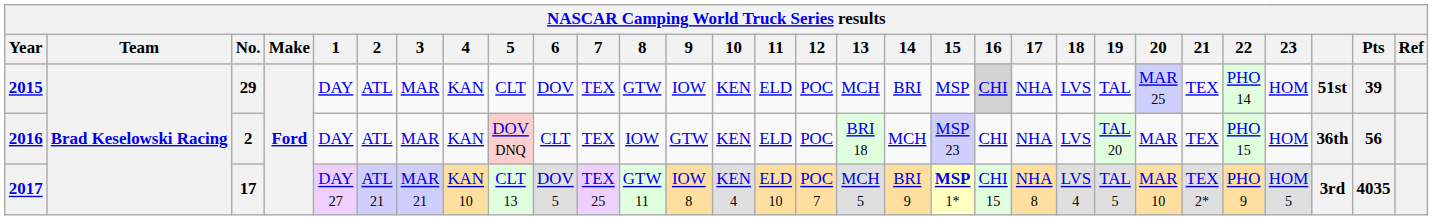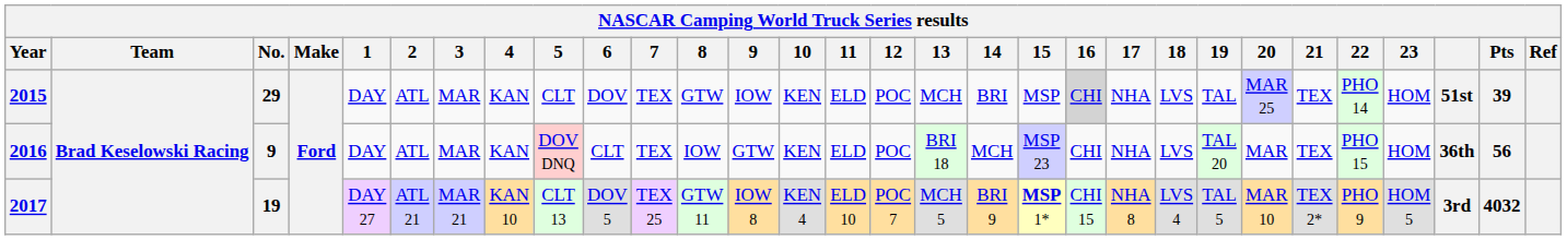 <table class="wikitable" style="text-align:center; font-size:75%">
 <tr>
 <th colspan=45><a href='#'>NASCAR Camping World Truck Series</a> results</th>
 </tr>
 <tr>
 <th>Year</th>
 <th>Team</th>
 <th>No.</th>
 <th>Make</th>
 <th>1</th>
 <th>2</th>
 <th>3</th>
 <th>4</th>
 <th>5</th>
 <th>6</th>
 <th>7</th>
 <th>8</th>
 <th>9</th>
 <th>10</th>
 <th>11</th>
 <th>12</th>
 <th>13</th>
 <th>14</th>
 <th>15</th>
 <th>16</th>
 <th>17</th>
 <th>18</th>
 <th>19</th>
 <th>20</th>
 <th>21</th>
 <th>22</th>
 <th>23</th>
 <th></th>
 <th>Pts</th>
 <th>Ref</th>
 </tr>
 <tr>
 <th><a href='#'>2015</a></th>
 <th rowspan=3><a href='#'>Brad Keselowski Racing</a></th>
 <th>29</th>
 <th rowspan=3><a href='#'>Ford</a></th>
 <td><a href='#'>DAY</a></td>
 <td><a href='#'>ATL</a></td>
 <td><a href='#'>MAR</a></td>
 <td><a href='#'>KAN</a></td>
 <td><a href='#'>CLT</a></td>
 <td><a href='#'>DOV</a></td>
 <td><a href='#'>TEX</a></td>
 <td><a href='#'>GTW</a></td>
 <td><a href='#'>IOW</a></td>
 <td><a href='#'>KEN</a></td>
 <td><a href='#'>ELD</a></td>
 <td><a href='#'>POC</a></td>
 <td><a href='#'>MCH</a></td>
 <td><a href='#'>BRI</a></td>
 <td><a href='#'>MSP</a></td>
 <td style="background: lightgrey;"><a href='#'>CHI</a></td>
 <td><a href='#'>NHA</a></td>
 <td><a href='#'>LVS</a></td>
 <td><a href='#'>TAL</a></td>
 <td style="background:#CFCFFF;"><a href='#'>MAR</a><br><small>25</small></td>
 <td><a href='#'>TEX</a></td>
 <td style="background:#DFFFDF;"><a href='#'>PHO</a><br><small>14</small></td>
 <td><a href='#'>HOM</a></td>
 <th>51st</th>
 <th>39</th>
 <th></th>
 </tr>
 <tr>
 <th><a href='#'>2016</a></th>
-<th>2</th>
+<th>9</th>
 <td><a href='#'>DAY</a></td>
 <td><a href='#'>ATL</a></td>
 <td><a href='#'>MAR</a></td>
 <td><a href='#'>KAN</a></td>
 <td style="background:#FFCFCF;"><a href='#'>DOV</a><br><small>DNQ</small></td>
 <td><a href='#'>CLT</a></td>
 <td><a href='#'>TEX</a></td>
 <td><a href='#'>IOW</a></td>
 <td><a href='#'>GTW</a></td>
 <td><a href='#'>KEN</a></td>
 <td><a href='#'>ELD</a></td>
 <td><a href='#'>POC</a></td>
 <td style="background:#DFFFDF;"><a href='#'>BRI</a><br><small>18</small></td>
 <td><a href='#'>MCH</a></td>
 <td style="background:#CFCFFF;"><a href='#'>MSP</a><br><small>23</small></td>
 <td><a href='#'>CHI</a></td>
 <td><a href='#'>NHA</a></td>
 <td><a href='#'>LVS</a></td>
 <td style="background:#DFFFDF;"><a href='#'>TAL</a><br><small>20</small></td>
 <td><a href='#'>MAR</a></td>
 <td><a href='#'>TEX</a></td>
 <td style="background:#DFFFDF;"><a href='#'>PHO</a><br><small>15</small></td>
 <td><a href='#'>HOM</a></td>
 <th>36th</th>
 <th>56</th>
 <th></th>
 </tr>
 <tr>
 <th><a href='#'>2017</a></th>
-<th>17</th>
+<th>19</th>
 <td style="background:#EFCFFF;"><a href='#'>DAY</a><br><small>27</small></td>
 <td style="background:#CFCFFF;"><a href='#'>ATL</a><br><small>21</small></td>
 <td style="background:#CFCFFF;"><a href='#'>MAR</a><br><small>21</small></td>
 <td style="background:#FFDF9F;"><a href='#'>KAN</a><br><small>10</small></td>
 <td style="background:#DFFFDF;"><a href='#'>CLT</a><br><small>13</small></td>
 <td style="background:#DFDFDF;"><a href='#'>DOV</a><br><small>5</small></td>
 <td style="background:#EFCFFF;"><a href='#'>TEX</a><br><small>25</small></td>
 <td style="background:#DFFFDF;"><a href='#'>GTW</a><br><small>11</small></td>
 <td style="background:#FFDF9F;"><a href='#'>IOW</a><br><small>8</small></td>
 <td style="background:#DFDFDF;"><a href='#'>KEN</a><br><small>4</small></td>
 <td style="background:#FFDF9F;"><a href='#'>ELD</a><br><small>10</small></td>
 <td style="background:#FFDF9F;"><a href='#'>POC</a><br><small>7</small></td>
 <td style="background:#DFDFDF;"><a href='#'>MCH</a><br><small>5</small></td>
 <td style="background:#FFDF9F;"><a href='#'>BRI</a><br><small>9</small></td>
 <td style="background:#FFFFBF;"><strong><a href='#'>MSP</a></strong><br><small>1*</small></td>
 <td style="background:#DFFFDF;"><a href='#'>CHI</a><br><small>15</small></td>
 <td style="background:#FFDF9F;"><a href='#'>NHA</a><br><small>8</small></td>
 <td style="background:#DFDFDF;"><a href='#'>LVS</a><br><small>4</small></td>
 <td style="background:#DFDFDF;"><a href='#'>TAL</a><br><small>5</small></td>
 <td style="background:#FFDF9F;"><a href='#'>MAR</a><br><small>10</small></td>
 <td style="background:#DFDFDF;"><a href='#'>TEX</a><br><small>2*</small></td>
 <td style="background:#FFDF9F;"><a href='#'>PHO</a><br><small>9</small></td>
 <td style="background:#DFDFDF;"><a href='#'>HOM</a><br><small>5</small></td>
 <th>3rd</th>
-<th>4035</th>
+<th>4032</th>
 <th></th>
 </tr>
 </table>
